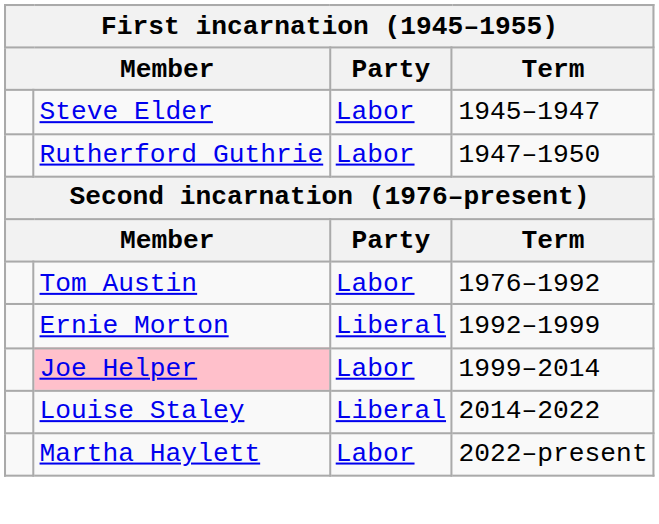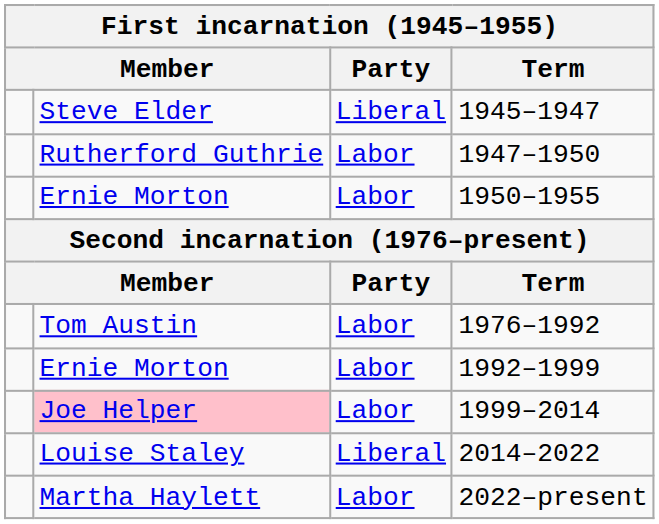 <table class="wikitable">
 <tr>
 <th colspan="4">First incarnation (1945–1955)</th>
 </tr>
 <tr>
 <th colspan="2">Member</th>
 <th>Party</th>
 <th>Term</th>
 </tr>
 <tr>
 <td> </td>
 <td><a href='#'>Steve Elder</a></td>
-<td><a href='#'>Labor</a></td>
+<td><a href='#'>Liberal</a></td>
 <td>1945–1947</td>
 </tr>
 <tr>
 <td> </td>
 <td><a href='#'>Rutherford Guthrie</a></td>
 <td><a href='#'>Labor</a></td>
 <td>1947–1950</td>
+</tr>
+<tr>
+<td> </td>
+<td><a href='#'>Ernie Morton</a></td>
+<td><a href='#'>Labor</a></td>
+<td>1950–1955</td>
 </tr>
 <tr>
 <th colspan="4">Second incarnation (1976–present)</th>
 </tr>
 <tr>
 <th colspan="2">Member</th>
 <th>Party</th>
 <th>Term</th>
 </tr>
 <tr>
 <td> </td>
 <td><a href='#'>Tom Austin</a></td>
 <td><a href='#'>Labor</a></td>
 <td>1976–1992</td>
 </tr>
 <tr>
 <td> </td>
 <td><a href='#'>Ernie Morton</a></td>
-<td><a href='#'>Liberal</a></td>
+<td><a href='#'>Labor</a></td>
 <td>1992–1999</td>
 </tr>
 <tr>
 <td> </td>
 <td style="background: pink;"><a href='#'>Joe Helper</a></td>
 <td><a href='#'>Labor</a></td>
 <td>1999–2014</td>
 </tr>
 <tr>
 <td> </td>
 <td><a href='#'>Louise Staley</a></td>
 <td><a href='#'>Liberal</a></td>
 <td>2014–2022</td>
 </tr>
 <tr>
 <td> </td>
 <td><a href='#'>Martha Haylett</a></td>
 <td><a href='#'>Labor</a></td>
 <td>2022–present</td>
 </tr>
 </table>
